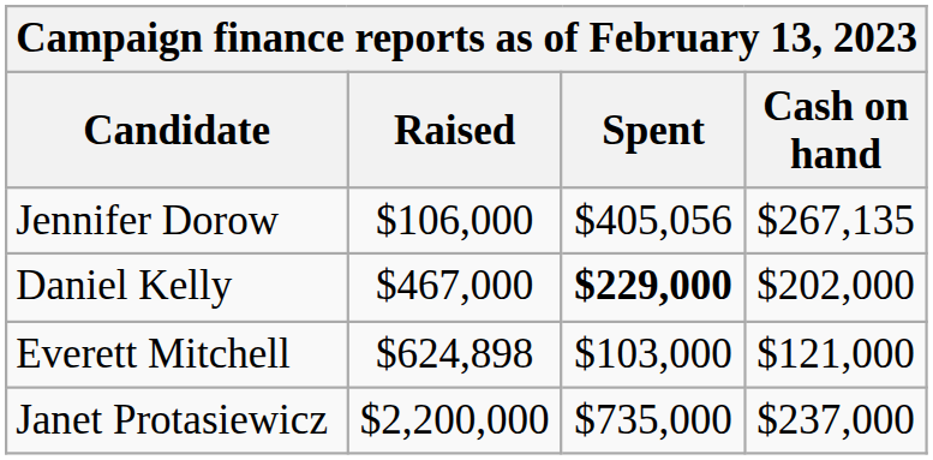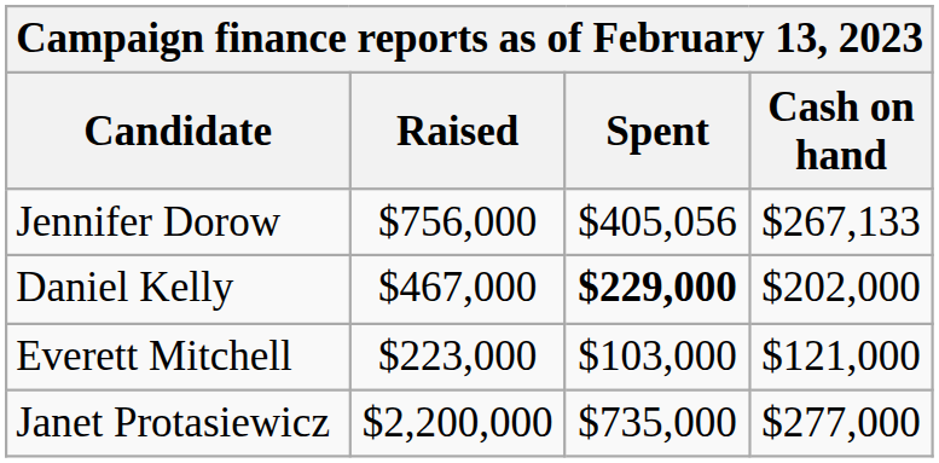 <table class="wikitable sortable">
 <tr>
 <th colspan="5">Campaign finance reports as of February 13, 2023</th>
 </tr>
 <tr style="text-align:center;">
 <th>Candidate</th>
 <th>Raised</th>
 <th>Spent</th>
 <th>Cash on<br>hand</th>
 </tr>
 <tr>
 <td>Jennifer Dorow</td>
-<td align="center">$106,000</td>
+<td align="center">$756,000</td>
 <td align="center">$405,056</td>
-<td align="center">$267,135</td>
+<td align="center">$267,133</td>
 </tr>
 <tr>
 <td>Daniel Kelly</td>
 <td align="center">$467,000</td>
 <td align="center"><strong>$229,000</strong></td>
 <td align="center">$202,000</td>
 </tr>
 <tr>
 <td>Everett Mitchell</td>
-<td align="center">$624,898</td>
+<td align="center">$223,000</td>
 <td align="center">$103,000</td>
 <td align="center">$121,000</td>
 </tr>
 <tr>
 <td>Janet Protasiewicz</td>
 <td align="center">$2,200,000</td>
 <td align="center">$735,000</td>
-<td align="center">$237,000</td>
+<td align="center">$277,000</td>
 </tr>
 </table>
